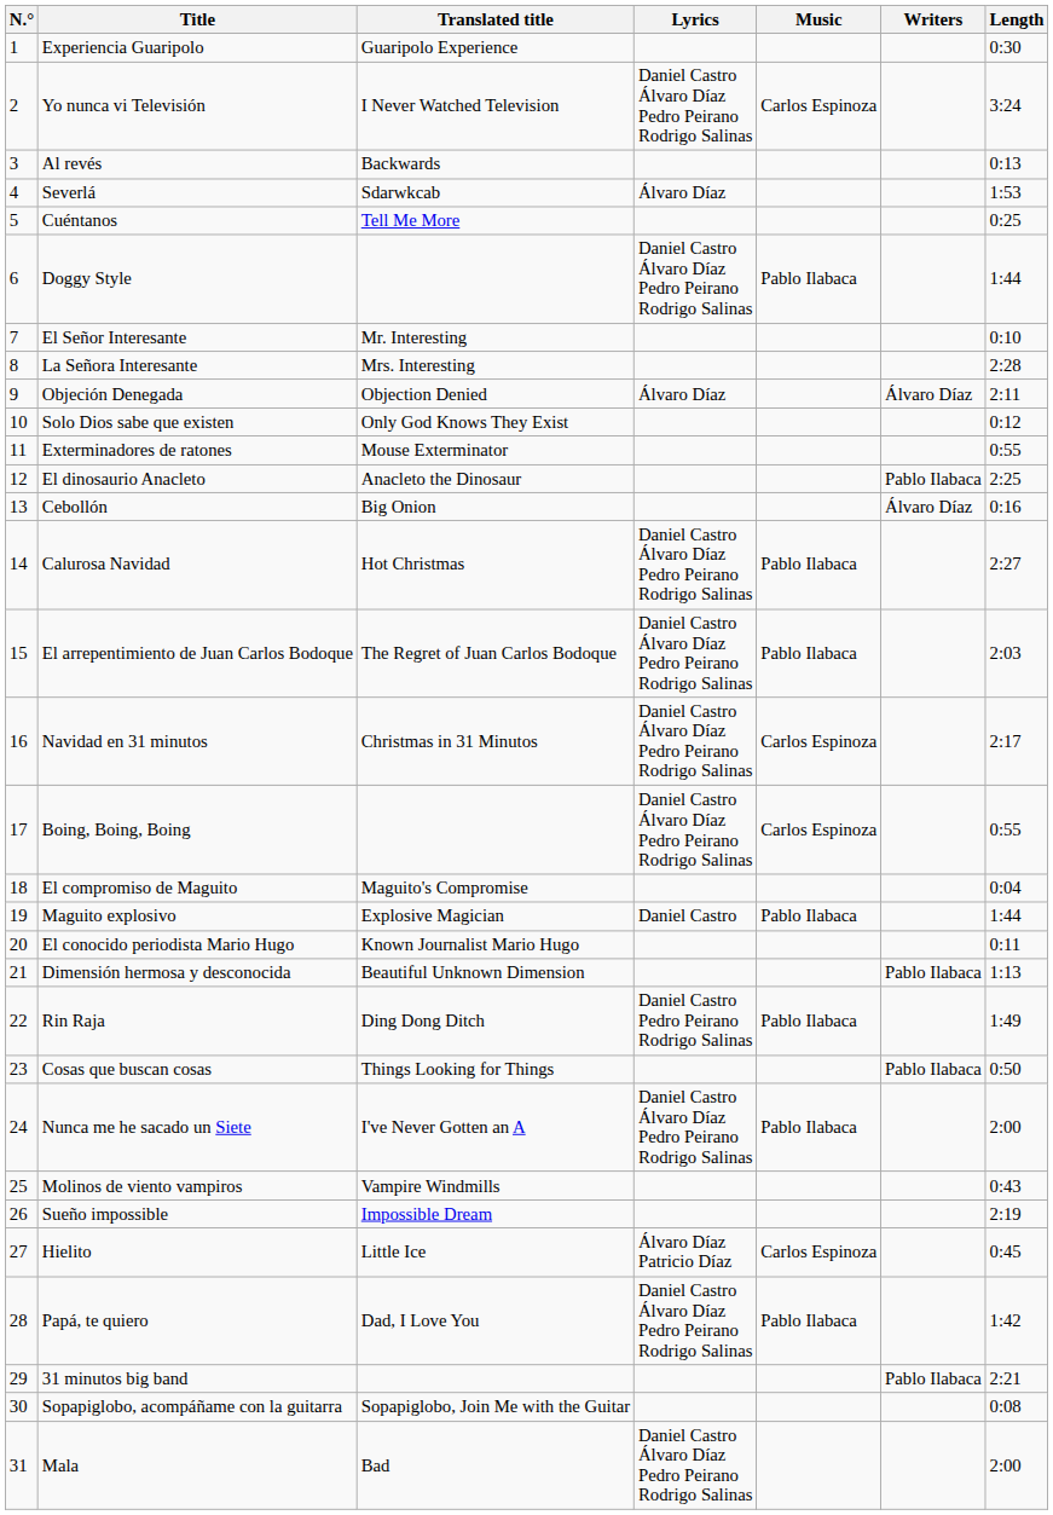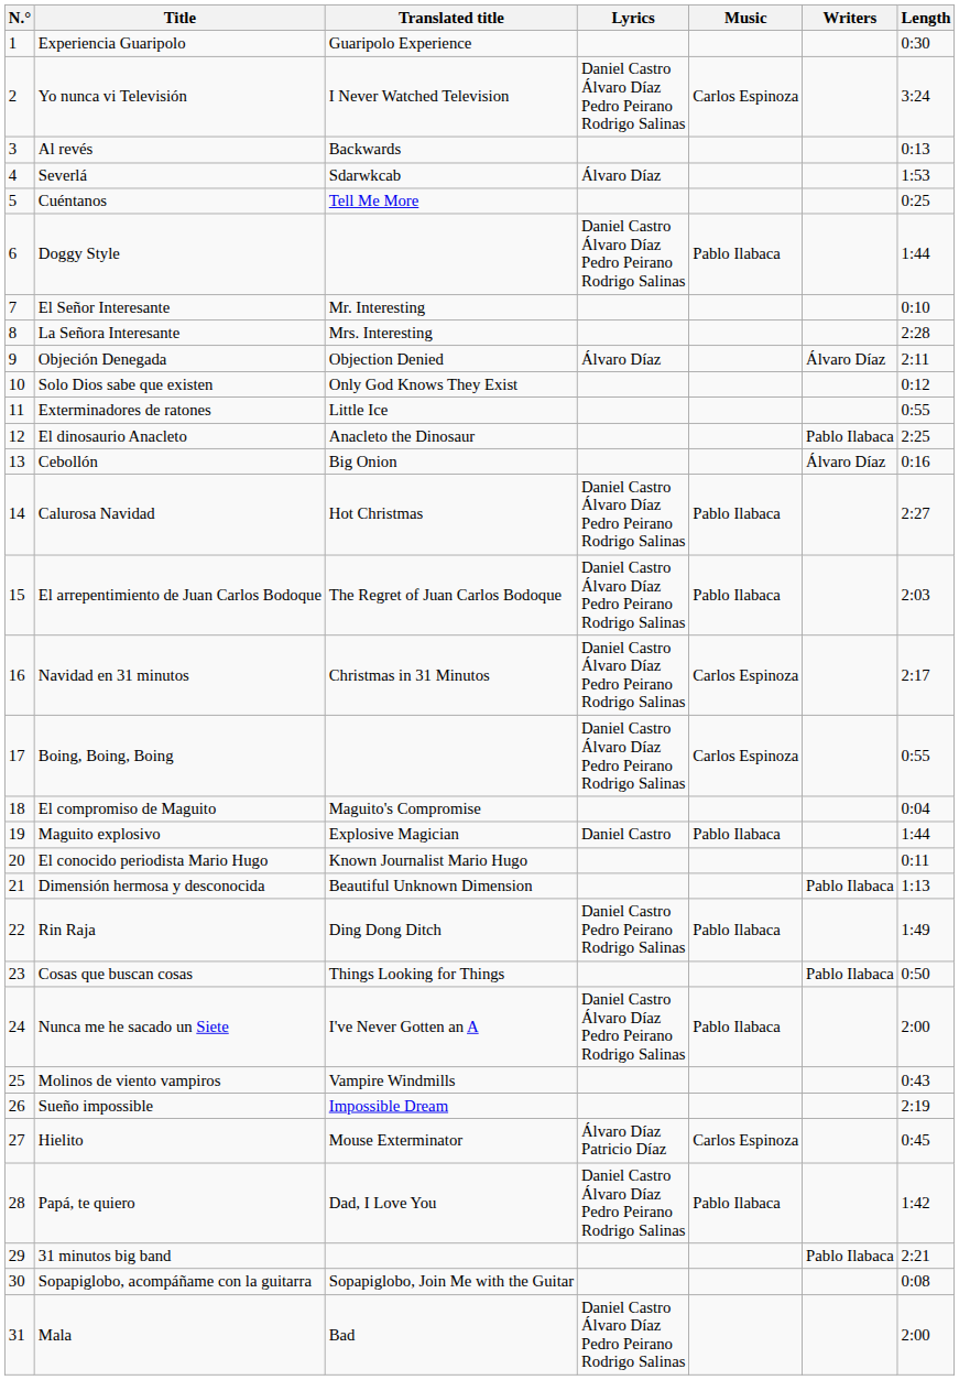 <table class="wikitable">
 <tr>
 <th>N.°</th>
 <th>Title</th>
 <th>Translated title</th>
 <th>Lyrics</th>
 <th>Music</th>
 <th>Writers</th>
 <th>Length</th>
 </tr>
 <tr>
 <td>1</td>
 <td>Experiencia Guaripolo</td>
 <td>Guaripolo Experience</td>
 <td></td>
 <td></td>
 <td></td>
 <td>0:30</td>
 </tr>
 <tr>
 <td>2</td>
 <td>Yo nunca vi Televisión</td>
 <td>I Never Watched Television</td>
 <td>Daniel Castro<br>Álvaro Díaz<br>Pedro Peirano<br>Rodrigo Salinas</td>
 <td>Carlos Espinoza</td>
 <td></td>
 <td>3:24</td>
 </tr>
 <tr>
 <td>3</td>
 <td>Al revés</td>
 <td>Backwards</td>
 <td></td>
 <td></td>
 <td></td>
 <td>0:13</td>
 </tr>
 <tr>
 <td>4</td>
 <td>Severlá</td>
 <td>Sdarwkcab</td>
 <td>Álvaro Díaz</td>
 <td></td>
 <td></td>
 <td>1:53</td>
 </tr>
 <tr>
 <td>5</td>
 <td>Cuéntanos</td>
 <td><a href='#'>Tell Me More</a></td>
 <td></td>
 <td></td>
 <td></td>
 <td>0:25</td>
 </tr>
 <tr>
 <td>6</td>
 <td>Doggy Style</td>
 <td></td>
 <td>Daniel Castro<br>Álvaro Díaz<br>Pedro Peirano<br>Rodrigo Salinas</td>
 <td>Pablo Ilabaca</td>
 <td></td>
 <td>1:44</td>
 </tr>
 <tr>
 <td>7</td>
 <td>El Señor Interesante</td>
 <td>Mr. Interesting</td>
 <td></td>
 <td></td>
 <td></td>
 <td>0:10</td>
 </tr>
 <tr>
 <td>8</td>
 <td>La Señora Interesante</td>
 <td>Mrs. Interesting</td>
 <td></td>
 <td></td>
 <td></td>
 <td>2:28</td>
 </tr>
 <tr>
 <td>9</td>
 <td>Objeción Denegada</td>
 <td>Objection Denied</td>
 <td>Álvaro Díaz</td>
 <td></td>
 <td>Álvaro Díaz</td>
 <td>2:11</td>
 </tr>
 <tr>
 <td>10</td>
 <td>Solo Dios sabe que existen</td>
 <td>Only God Knows They Exist</td>
 <td></td>
 <td></td>
 <td></td>
 <td>0:12</td>
 </tr>
 <tr>
 <td>11</td>
 <td>Exterminadores de ratones</td>
-<td>Mouse Exterminator</td>
+<td>Little Ice</td>
 <td></td>
 <td></td>
 <td></td>
 <td>0:55</td>
 </tr>
 <tr>
 <td>12</td>
 <td>El dinosaurio Anacleto</td>
 <td>Anacleto the Dinosaur</td>
 <td></td>
 <td></td>
 <td>Pablo Ilabaca</td>
 <td>2:25</td>
 </tr>
 <tr>
 <td>13</td>
 <td>Cebollón</td>
 <td>Big Onion</td>
 <td></td>
 <td></td>
 <td>Álvaro Díaz</td>
 <td>0:16</td>
 </tr>
 <tr>
 <td>14</td>
 <td>Calurosa Navidad</td>
 <td>Hot Christmas</td>
 <td>Daniel Castro<br>Álvaro Díaz<br>Pedro Peirano<br>Rodrigo Salinas</td>
 <td>Pablo Ilabaca</td>
 <td></td>
 <td>2:27</td>
 </tr>
 <tr>
 <td>15</td>
 <td>El arrepentimiento de Juan Carlos Bodoque</td>
 <td>The Regret of Juan Carlos Bodoque</td>
 <td>Daniel Castro<br>Álvaro Díaz<br>Pedro Peirano<br>Rodrigo Salinas</td>
 <td>Pablo Ilabaca</td>
 <td></td>
 <td>2:03</td>
 </tr>
 <tr>
 <td>16</td>
 <td>Navidad en 31 minutos</td>
 <td>Christmas in 31 Minutos</td>
 <td>Daniel Castro<br>Álvaro Díaz<br>Pedro Peirano<br>Rodrigo Salinas</td>
 <td>Carlos Espinoza</td>
 <td></td>
 <td>2:17</td>
 </tr>
 <tr>
 <td>17</td>
 <td>Boing, Boing, Boing</td>
 <td></td>
 <td>Daniel Castro<br>Álvaro Díaz<br>Pedro Peirano<br>Rodrigo Salinas</td>
 <td>Carlos Espinoza</td>
 <td></td>
 <td>0:55</td>
 </tr>
 <tr>
 <td>18</td>
 <td>El compromiso de Maguito</td>
 <td>Maguito's Compromise</td>
 <td></td>
 <td></td>
 <td></td>
 <td>0:04</td>
 </tr>
 <tr>
 <td>19</td>
 <td>Maguito explosivo</td>
 <td>Explosive Magician</td>
 <td>Daniel Castro</td>
 <td>Pablo Ilabaca</td>
 <td></td>
 <td>1:44</td>
 </tr>
 <tr>
 <td>20</td>
 <td>El conocido periodista Mario Hugo</td>
 <td>Known Journalist Mario Hugo</td>
 <td></td>
 <td></td>
 <td></td>
 <td>0:11</td>
 </tr>
 <tr>
 <td>21</td>
 <td>Dimensión hermosa y desconocida</td>
 <td>Beautiful Unknown Dimension</td>
 <td></td>
 <td></td>
 <td>Pablo Ilabaca</td>
 <td>1:13</td>
 </tr>
 <tr>
 <td>22</td>
 <td>Rin Raja</td>
 <td>Ding Dong Ditch</td>
 <td>Daniel Castro<br>Pedro Peirano<br>Rodrigo Salinas</td>
 <td>Pablo Ilabaca</td>
 <td></td>
 <td>1:49</td>
 </tr>
 <tr>
 <td>23</td>
 <td>Cosas que buscan cosas</td>
 <td>Things Looking for Things</td>
 <td></td>
 <td></td>
 <td>Pablo Ilabaca</td>
 <td>0:50</td>
 </tr>
 <tr>
 <td>24</td>
 <td>Nunca me he sacado un <a href='#'>Siete</a></td>
 <td>I've Never Gotten an <a href='#'>A</a></td>
 <td>Daniel Castro<br>Álvaro Díaz<br>Pedro Peirano<br>Rodrigo Salinas</td>
 <td>Pablo Ilabaca</td>
 <td></td>
 <td>2:00</td>
 </tr>
 <tr>
 <td>25</td>
 <td>Molinos de viento vampiros</td>
 <td>Vampire Windmills</td>
 <td></td>
 <td></td>
 <td></td>
 <td>0:43</td>
 </tr>
 <tr>
 <td>26</td>
 <td>Sueño impossible</td>
 <td><a href='#'>Impossible Dream</a></td>
 <td></td>
 <td></td>
 <td></td>
 <td>2:19</td>
 </tr>
 <tr>
 <td>27</td>
 <td>Hielito</td>
-<td>Little Ice</td>
+<td>Mouse Exterminator</td>
 <td>Álvaro Díaz<br>Patricio Díaz</td>
 <td>Carlos Espinoza</td>
 <td></td>
 <td>0:45</td>
 </tr>
 <tr>
 <td>28</td>
 <td>Papá, te quiero</td>
 <td>Dad, I Love You</td>
 <td>Daniel Castro<br>Álvaro Díaz<br>Pedro Peirano<br>Rodrigo Salinas</td>
 <td>Pablo Ilabaca</td>
 <td></td>
 <td>1:42</td>
 </tr>
 <tr>
 <td>29</td>
 <td>31 minutos big band</td>
 <td></td>
 <td></td>
 <td></td>
 <td>Pablo Ilabaca</td>
 <td>2:21</td>
 </tr>
 <tr>
 <td>30</td>
 <td>Sopapiglobo, acompáñame con la guitarra</td>
 <td>Sopapiglobo, Join Me with the Guitar</td>
 <td></td>
 <td></td>
 <td></td>
 <td>0:08</td>
 </tr>
 <tr>
 <td>31</td>
 <td>Mala</td>
 <td>Bad</td>
 <td>Daniel Castro<br>Álvaro Díaz<br>Pedro Peirano<br>Rodrigo Salinas</td>
 <td></td>
 <td></td>
 <td>2:00</td>
 </tr>
 </table>
